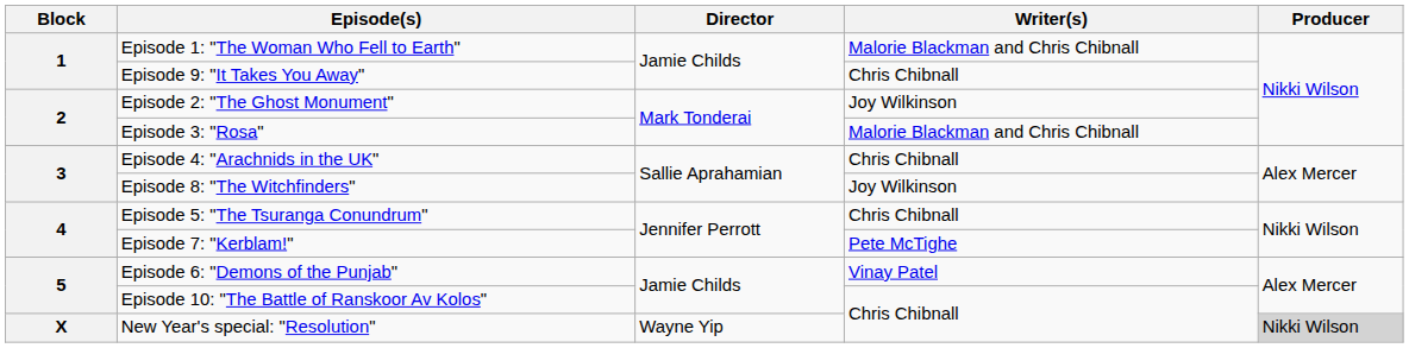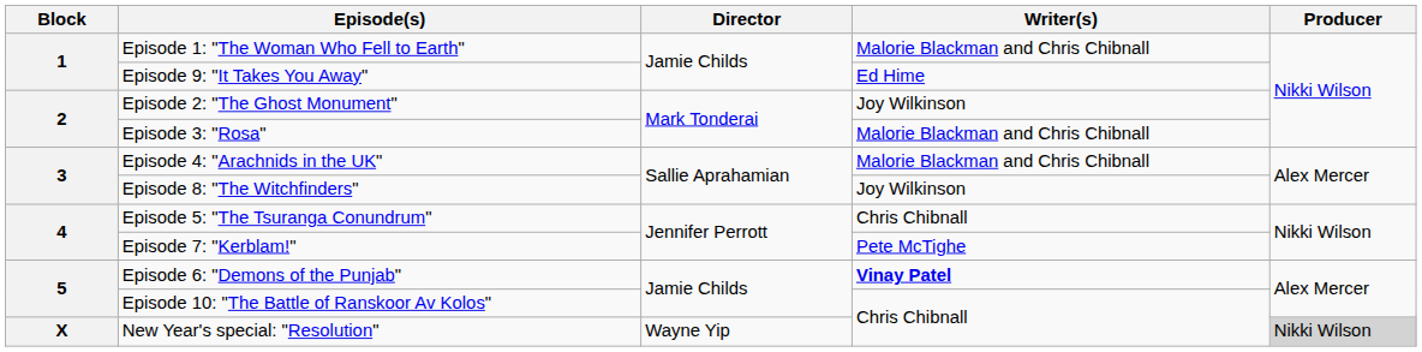 <table class="wikitable" style="width:100%; margin-right:0;">
 <tr>
 <th style="width:8%">Block</th>
 <th>Episode(s)</th>
 <th>Director</th>
 <th>Writer(s)</th>
 <th>Producer</th>
 </tr>
 <tr>
 <th rowspan="2">1</th>
 <td>Episode 1: "<a href='#'>The Woman Who Fell to Earth</a>"</td>
 <td rowspan="2">Jamie Childs</td>
 <td><a href='#'>Malorie Blackman</a> and Chris Chibnall</td>
 <td rowspan="4"><a href='#'>Nikki Wilson</a></td>
 </tr>
 <tr>
 <td>Episode 9: "<a href='#'>It Takes You Away</a>"</td>
-<td>Chris Chibnall</td>
+<td><a href='#'>Ed Hime</a></td>
 </tr>
 <tr>
 <th rowspan="2">2</th>
 <td>Episode 2: "<a href='#'>The Ghost Monument</a>"</td>
 <td rowspan="2"><a href='#'>Mark Tonderai</a></td>
 <td>Joy Wilkinson</td>
 </tr>
 <tr>
 <td>Episode 3: "<a href='#'>Rosa</a>"</td>
 <td><a href='#'>Malorie Blackman</a> and Chris Chibnall</td>
 </tr>
 <tr>
 <th rowspan="2">3</th>
 <td>Episode 4: "<a href='#'>Arachnids in the UK</a>"</td>
 <td rowspan="2">Sallie Aprahamian</td>
-<td>Chris Chibnall</td>
+<td><a href='#'>Malorie Blackman</a> and Chris Chibnall</td>
 <td rowspan="2">Alex Mercer</td>
 </tr>
 <tr>
 <td>Episode 8: "<a href='#'>The Witchfinders</a>"</td>
 <td>Joy Wilkinson</td>
 </tr>
 <tr>
 <th rowspan="2">4</th>
 <td>Episode 5: "<a href='#'>The Tsuranga Conundrum</a>"</td>
 <td rowspan="2">Jennifer Perrott</td>
 <td>Chris Chibnall</td>
 <td rowspan="2">Nikki Wilson</td>
 </tr>
 <tr>
 <td>Episode 7: "<a href='#'>Kerblam!</a>"</td>
 <td><a href='#'>Pete McTighe</a></td>
 </tr>
 <tr>
 <th rowspan="2">5</th>
 <td>Episode 6: "<a href='#'>Demons of the Punjab</a>"</td>
 <td rowspan="2">Jamie Childs</td>
-<td><a href='#'>Vinay Patel</a></td>
+<td><strong><a href='#'>Vinay Patel</a></strong></td>
 <td rowspan="2">Alex Mercer</td>
 </tr>
 <tr>
 <td>Episode 10: "<a href='#'>The Battle of Ranskoor Av Kolos</a>"</td>
 <td rowspan="2">Chris Chibnall</td>
 </tr>
 <tr>
 <th>X</th>
 <td>New Year's special: "<a href='#'>Resolution</a>"</td>
 <td>Wayne Yip</td>
 <td style="background: lightgrey;">Nikki Wilson</td>
 </tr>
 </table>
